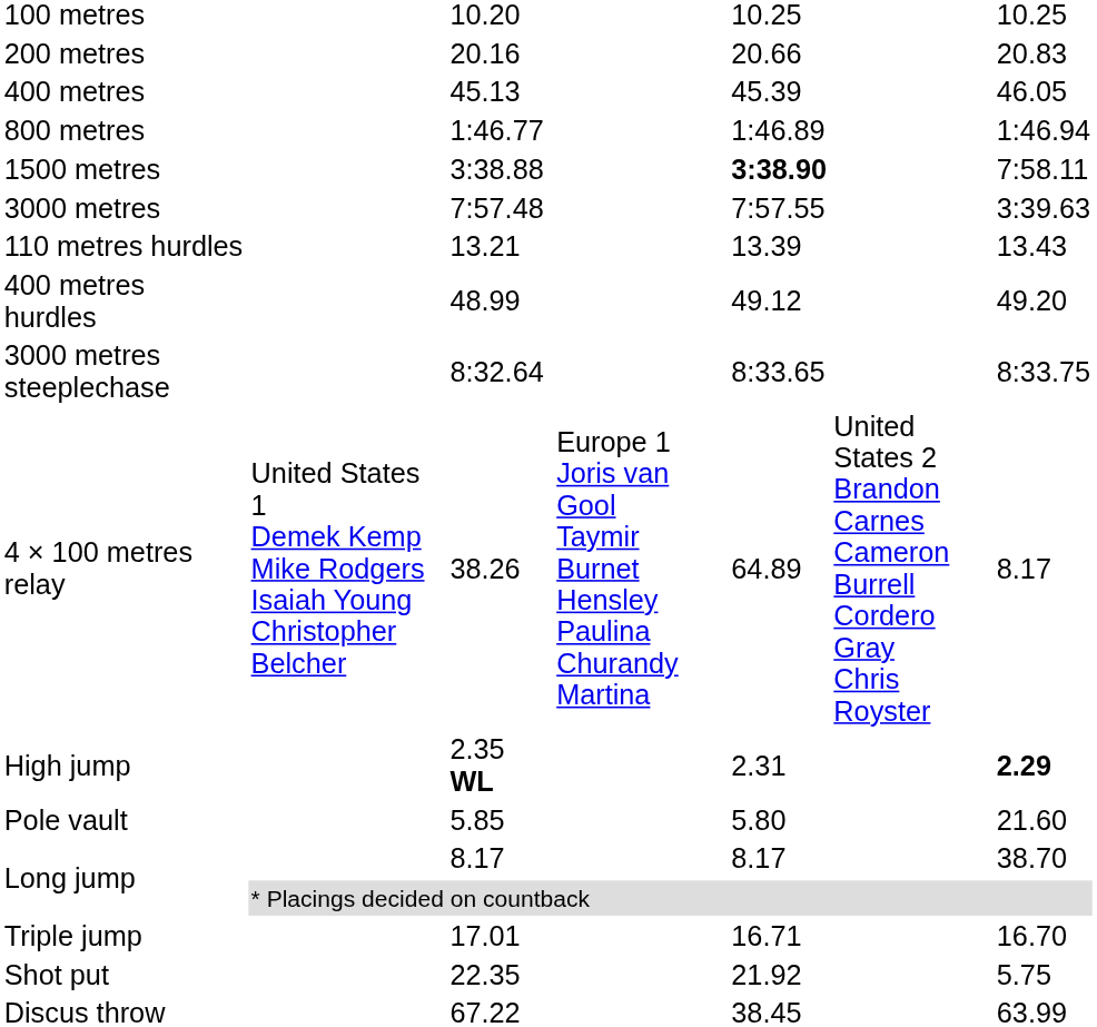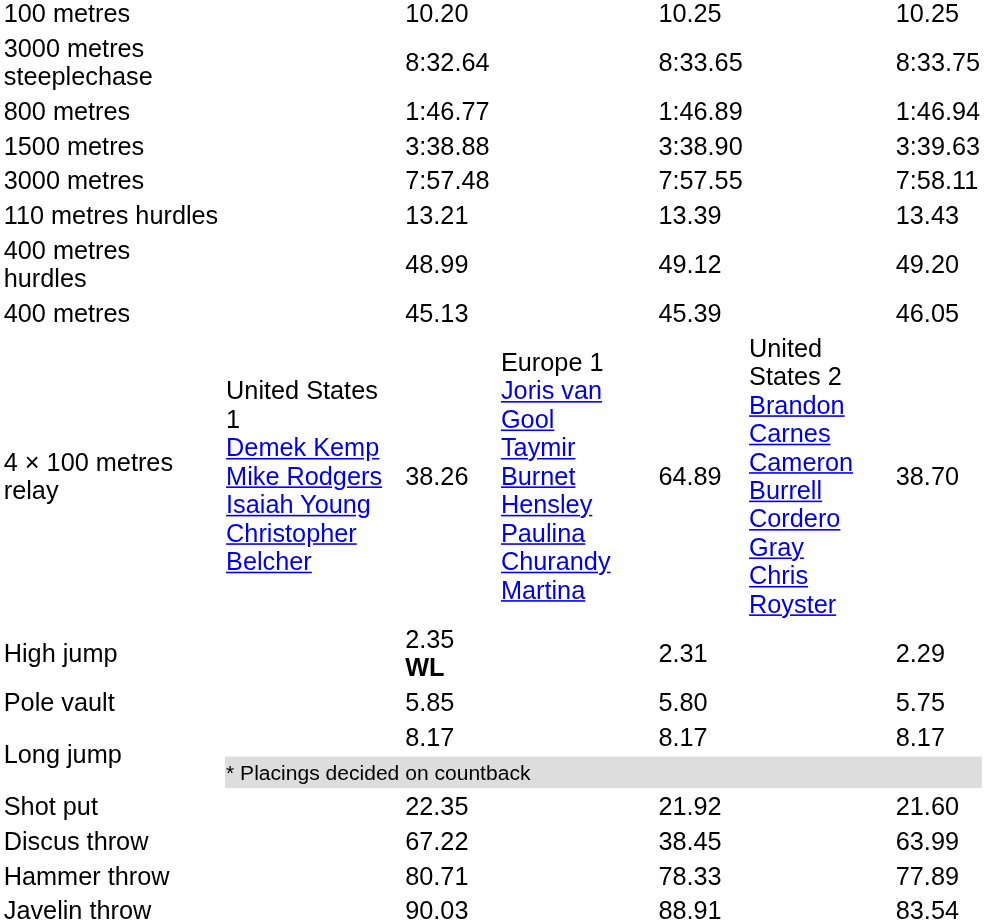 <table>
 <tr>
 <td>100 metres</td>
 <td></td>
 <td>10.20</td>
 <td></td>
 <td>10.25</td>
 <td></td>
 <td>10.25</td>
 </tr>
 <tr>
-<td>200 metres</td>
+<td>3000 metres steeplechase</td>
 <td></td>
-<td>20.16</td>
+<td>8:32.64</td>
 <td></td>
-<td>20.66</td>
+<td>8:33.65</td>
 <td></td>
-<td>20.83</td>
-</tr>
-<tr>
-<td>400 metres</td>
-<td></td>
-<td>45.13</td>
-<td></td>
-<td>45.39</td>
-<td></td>
-<td>46.05</td>
+<td>8:33.75</td>
 </tr>
 <tr>
 <td>800 metres</td>
 <td></td>
 <td>1:46.77</td>
 <td></td>
 <td>1:46.89</td>
 <td></td>
 <td>1:46.94</td>
 </tr>
 <tr>
 <td>1500 metres</td>
 <td></td>
 <td>3:38.88</td>
 <td></td>
-<td><strong>3:38.90</strong></td>
+<td>3:38.90</td>
 <td></td>
-<td>7:58.11</td>
+<td>3:39.63</td>
 </tr>
 <tr>
 <td>3000 metres</td>
 <td></td>
 <td>7:57.48</td>
 <td></td>
 <td>7:57.55</td>
 <td></td>
-<td>3:39.63</td>
+<td>7:58.11</td>
 </tr>
 <tr>
 <td>110 metres hurdles</td>
 <td></td>
 <td>13.21</td>
 <td></td>
 <td>13.39</td>
 <td></td>
 <td>13.43</td>
 </tr>
 <tr>
 <td>400 metres hurdles</td>
 <td></td>
 <td>48.99</td>
 <td></td>
 <td>49.12</td>
 <td></td>
 <td>49.20</td>
 </tr>
 <tr>
-<td>3000 metres steeplechase</td>
+<td>400 metres</td>
 <td></td>
-<td>8:32.64</td>
+<td>45.13</td>
 <td></td>
-<td>8:33.65</td>
+<td>45.39</td>
 <td></td>
-<td>8:33.75</td>
+<td>46.05</td>
 </tr>
 <tr>
 <td>4 × 100 metres relay</td>
 <td> United States 1<br><a href='#'>Demek Kemp</a><br><a href='#'>Mike Rodgers</a><br><a href='#'>Isaiah Young</a><br><a href='#'>Christopher Belcher</a></td>
 <td>38.26</td>
 <td> Europe 1<br><a href='#'>Joris van Gool</a><br><a href='#'>Taymir Burnet</a><br><a href='#'>Hensley Paulina</a><br><a href='#'>Churandy Martina</a></td>
 <td>64.89</td>
 <td> United States 2<br><a href='#'>Brandon Carnes</a><br><a href='#'>Cameron Burrell</a><br><a href='#'>Cordero Gray</a><br><a href='#'>Chris Royster</a></td>
-<td>8.17</td>
+<td>38.70</td>
 </tr>
 <tr>
 <td>High jump</td>
 <td></td>
 <td>2.35 <strong>WL</strong></td>
 <td></td>
 <td>2.31</td>
 <td></td>
-<td><strong>2.29</strong></td>
+<td>2.29</td>
 </tr>
 <tr>
 <td>Pole vault</td>
 <td></td>
 <td>5.85</td>
 <td></td>
 <td>5.80</td>
 <td></td>
-<td>21.60</td>
+<td>5.75</td>
 </tr>
 <tr>
 <td rowspan="2">Long jump</td>
 <td></td>
 <td>8.17</td>
 <td></td>
 <td>8.17</td>
 <td></td>
-<td>38.70</td>
+<td>8.17</td>
 </tr>
 <tr>
 <td colspan=6 bgcolor=#dddddd><small>* Placings decided on countback</small></td>
-</tr>
-<tr>
-<td>Triple jump</td>
-<td></td>
-<td>17.01</td>
-<td></td>
-<td>16.71</td>
-<td></td>
-<td>16.70</td>
 </tr>
 <tr>
 <td>Shot put</td>
 <td></td>
 <td>22.35</td>
 <td></td>
 <td>21.92</td>
 <td></td>
-<td>5.75</td>
+<td>21.60</td>
 </tr>
 <tr>
 <td>Discus throw</td>
 <td></td>
 <td>67.22</td>
 <td></td>
 <td>38.45</td>
 <td></td>
 <td>63.99</td>
 </tr>
+<tr>
+<td>Hammer throw</td>
+<td></td>
+<td>80.71</td>
+<td></td>
+<td>78.33</td>
+<td></td>
+<td>77.89</td>
+</tr>
+<tr>
+<td>Javelin throw</td>
+<td></td>
+<td>90.03</td>
+<td></td>
+<td>88.91</td>
+<td></td>
+<td>83.54</td>
+</tr>
 </table>
